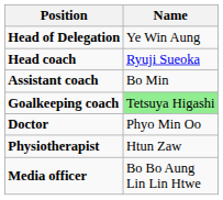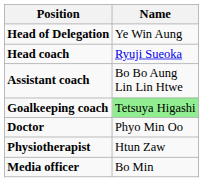 <table class="wikitable">
 <tr>
 <th>Position</th>
 <th>Name</th>
 </tr>
 <tr>
 <td><strong>Head of Delegation</strong></td>
 <td> Ye Win Aung</td>
 </tr>
 <tr>
 <td><strong>Head coach</strong></td>
 <td> <a href='#'>Ryuji Sueoka</a></td>
 </tr>
 <tr>
 <td><strong>Assistant coach</strong></td>
-<td> Bo Min</td>
+<td> Bo Bo Aung <br>  Lin Lin Htwe</td>
 </tr>
 <tr>
 <td><strong>Goalkeeping coach</strong></td>
 <td style="background: lightgreen;"> Tetsuya Higashi</td>
 </tr>
 <tr>
 <td><strong>Doctor</strong></td>
 <td> Phyo Min Oo</td>
 </tr>
 <tr>
 <td><strong>Physiotherapist</strong></td>
 <td> Htun Zaw</td>
 </tr>
 <tr>
 <td><strong>Media officer</strong></td>
-<td> Bo Bo Aung <br>  Lin Lin Htwe</td>
+<td> Bo Min</td>
 </tr>
 </table>
